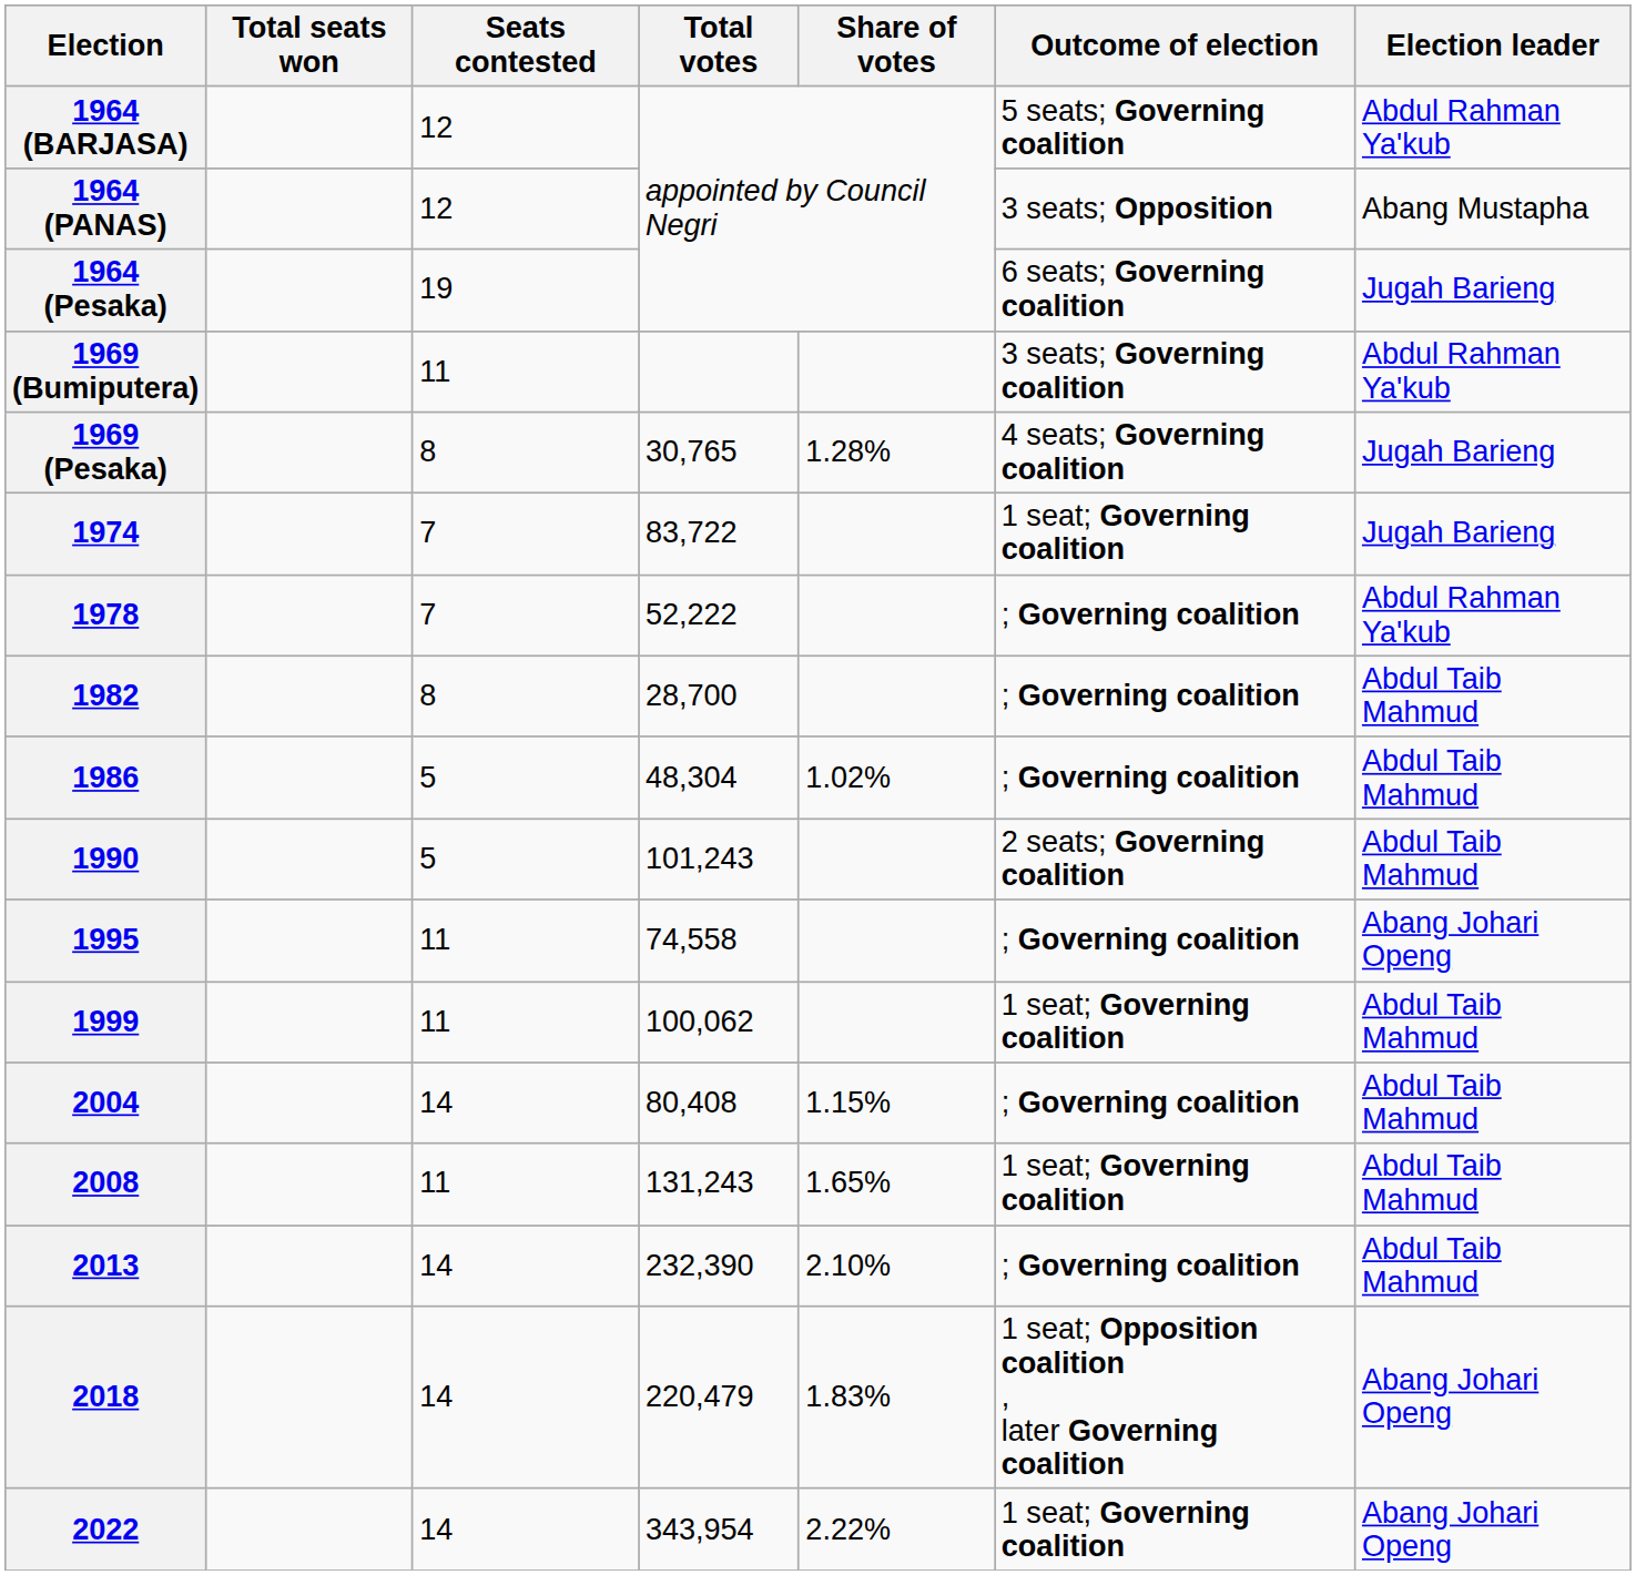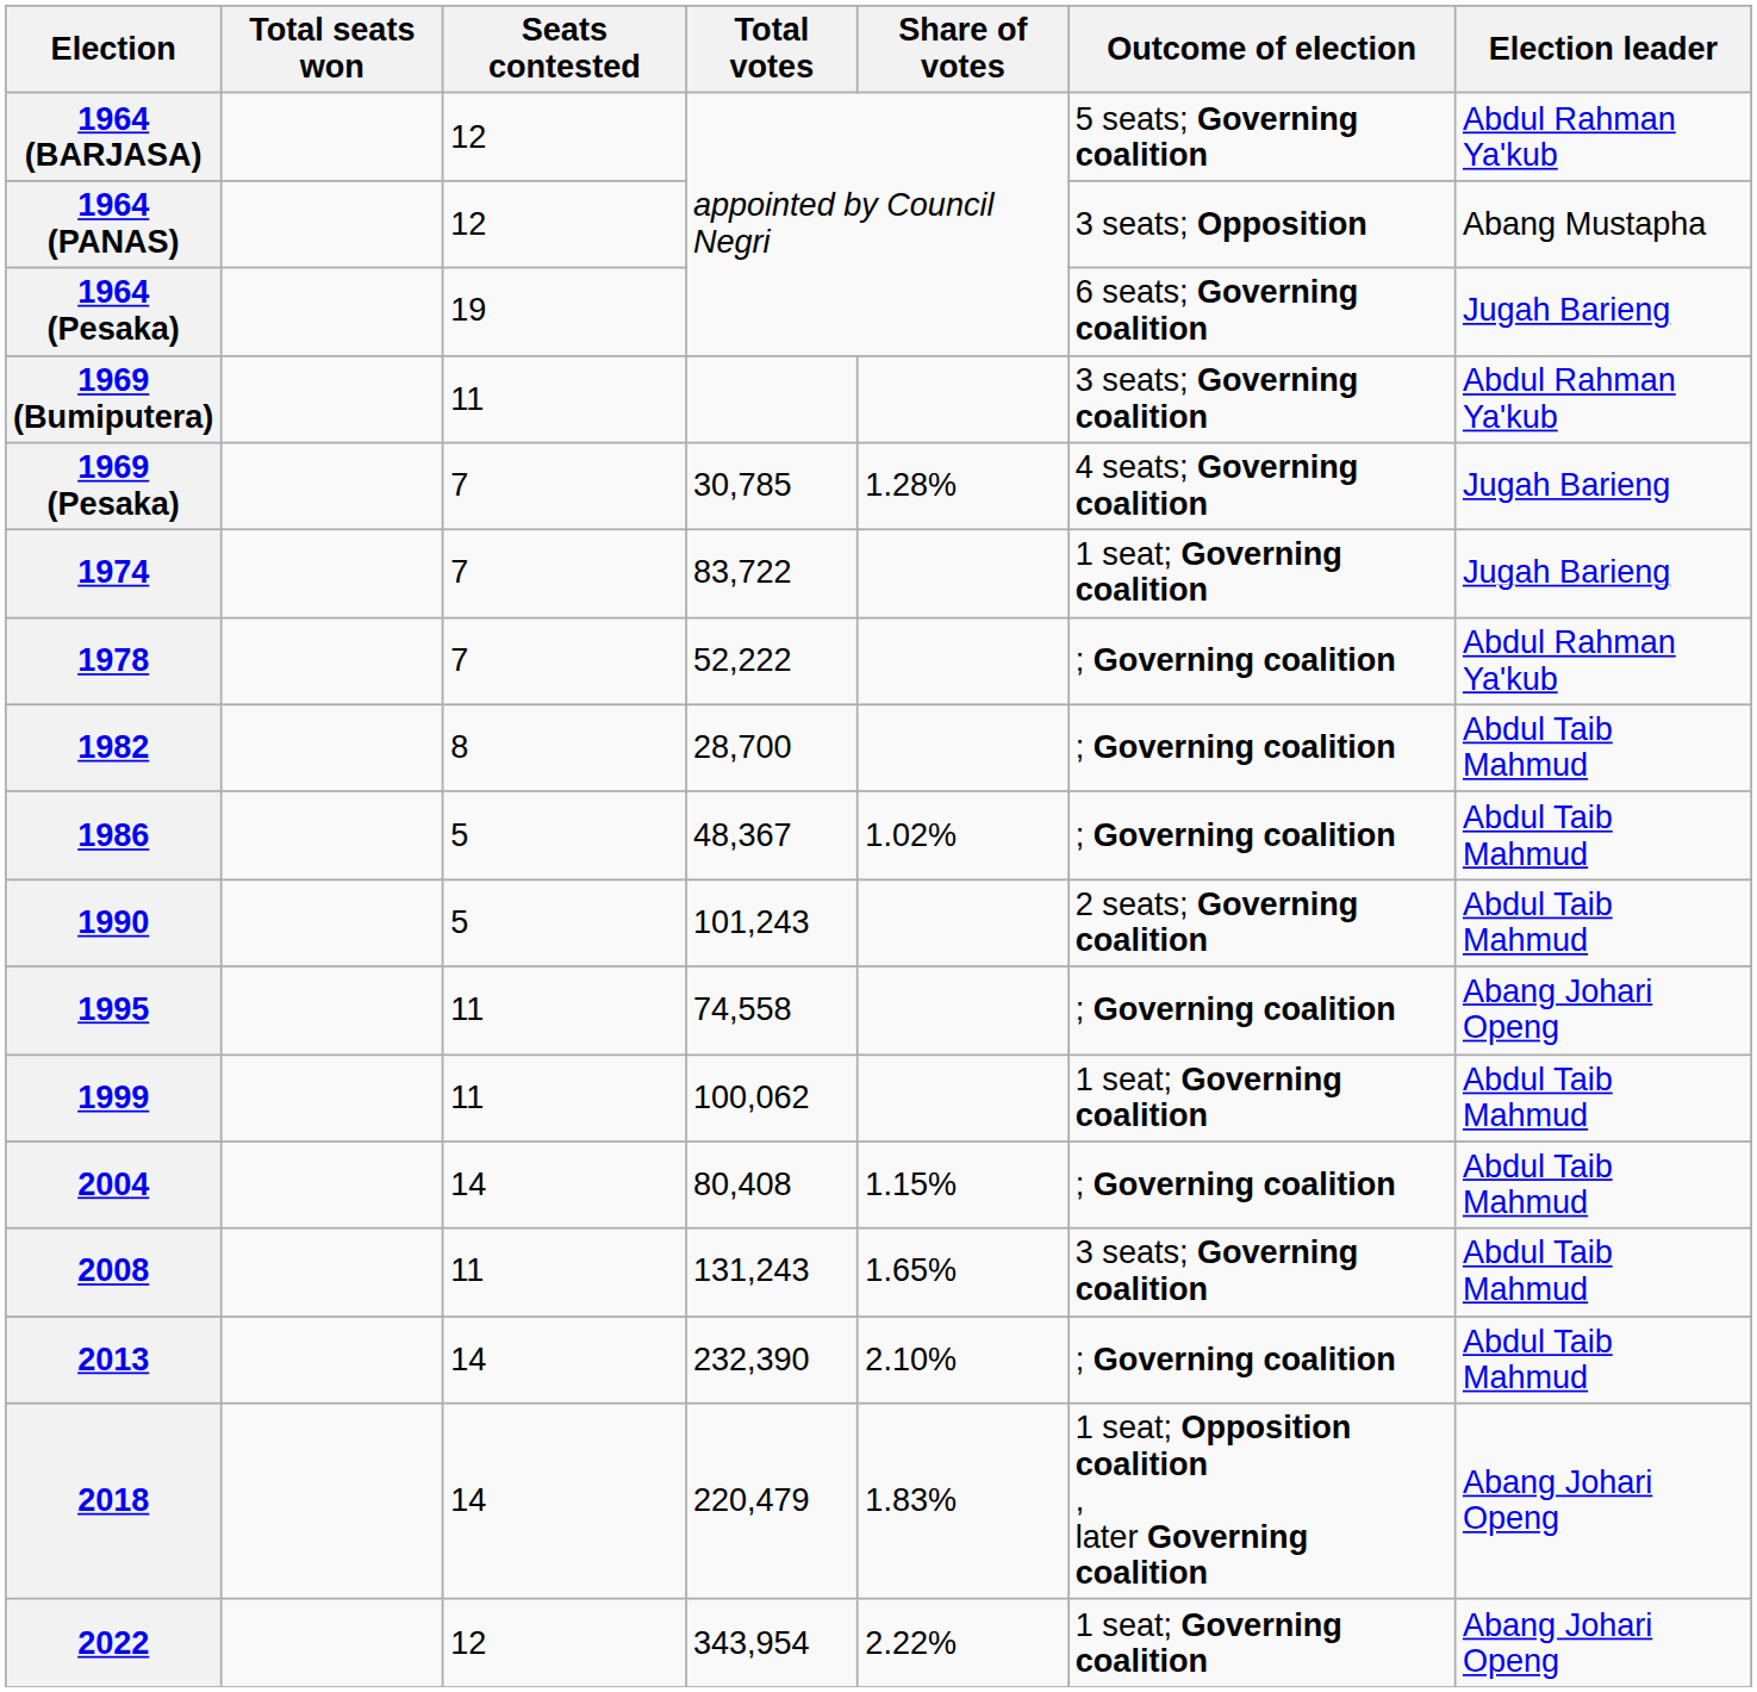 <table class="wikitable">
 <tr>
 <th>Election</th>
 <th>Total seats won</th>
 <th>Seats contested</th>
 <th>Total votes</th>
 <th>Share of votes</th>
 <th>Outcome of election</th>
 <th>Election leader</th>
 </tr>
 <tr>
 <th><a href='#'>1964</a> <br>(BARJASA)</th>
 <td></td>
 <td>12</td>
 <td colspan="2" rowspan="3"><em>appointed by Council Negri</em></td>
 <td>5 seats;  <strong>Governing coalition</strong> <br></td>
 <td><a href='#'>Abdul Rahman Ya'kub</a></td>
 </tr>
 <tr>
 <th><a href='#'>1964</a> <br>(PANAS)</th>
 <td></td>
 <td>12</td>
 <td>3 seats;  <strong>Opposition</strong></td>
 <td>Abang Mustapha</td>
 </tr>
 <tr>
 <th><a href='#'>1964</a> <br>(Pesaka)</th>
 <td></td>
 <td>19</td>
 <td>6 seats;  <strong>Governing coalition</strong> <br></td>
 <td><a href='#'>Jugah Barieng</a></td>
 </tr>
 <tr>
 <th><a href='#'>1969</a> <br>(Bumiputera)</th>
 <td></td>
 <td>11</td>
 <td></td>
 <td></td>
 <td>3 seats;  <strong>Governing coalition</strong> <br></td>
 <td><a href='#'>Abdul Rahman Ya'kub</a></td>
 </tr>
 <tr>
 <th><a href='#'>1969</a> <br>(Pesaka)</th>
 <td></td>
-<td>8</td>
-<td>30,765</td>
+<td>7</td>
+<td>30,785</td>
 <td>1.28%</td>
 <td>4 seats;  <strong>Governing coalition</strong> <br></td>
 <td><a href='#'>Jugah Barieng</a></td>
 </tr>
 <tr>
 <th><a href='#'>1974</a></th>
 <td></td>
 <td>7</td>
 <td>83,722</td>
 <td></td>
 <td>1 seat;  <strong>Governing coalition</strong> <br></td>
 <td><a href='#'>Jugah Barieng</a></td>
 </tr>
 <tr>
 <th><a href='#'>1978</a></th>
 <td></td>
 <td>7</td>
 <td>52,222</td>
 <td></td>
 <td>; <strong>Governing coalition</strong> <br></td>
 <td><a href='#'>Abdul Rahman Ya'kub</a></td>
 </tr>
 <tr>
 <th><a href='#'>1982</a></th>
 <td></td>
 <td>8</td>
 <td>28,700</td>
 <td></td>
 <td>;  <strong>Governing coalition</strong> <br></td>
 <td><a href='#'>Abdul Taib Mahmud</a></td>
 </tr>
 <tr>
 <th><a href='#'>1986</a></th>
 <td></td>
 <td>5</td>
-<td>48,304</td>
+<td>48,367</td>
 <td>1.02%</td>
 <td>; <strong>Governing coalition</strong> <br></td>
 <td><a href='#'>Abdul Taib Mahmud</a></td>
 </tr>
 <tr>
 <th><a href='#'>1990</a></th>
 <td></td>
 <td>5</td>
 <td>101,243</td>
 <td></td>
 <td>2 seats; <strong>Governing coalition</strong> <br></td>
 <td><a href='#'>Abdul Taib Mahmud</a></td>
 </tr>
 <tr>
 <th><a href='#'>1995</a></th>
 <td></td>
 <td>11</td>
 <td>74,558</td>
 <td></td>
 <td>; <strong>Governing coalition</strong> <br></td>
 <td><a href='#'>Abang Johari Openg</a></td>
 </tr>
 <tr>
 <th><a href='#'>1999</a></th>
 <td></td>
 <td>11</td>
 <td>100,062</td>
 <td></td>
 <td>1 seat; <strong>Governing coalition</strong> <br></td>
 <td><a href='#'>Abdul Taib Mahmud</a></td>
 </tr>
 <tr>
 <th><a href='#'>2004</a></th>
 <td></td>
 <td>14</td>
 <td>80,408</td>
 <td>1.15%</td>
 <td>; <strong>Governing coalition</strong> <br></td>
 <td><a href='#'>Abdul Taib Mahmud</a></td>
 </tr>
 <tr>
 <th><a href='#'>2008</a></th>
 <td></td>
 <td>11</td>
 <td>131,243</td>
 <td>1.65%</td>
-<td>1 seat;  <strong>Governing coalition</strong> <br></td>
+<td>3 seats; <strong>Governing coalition</strong> <br></td>
 <td><a href='#'>Abdul Taib Mahmud</a></td>
 </tr>
 <tr>
 <th><a href='#'>2013</a></th>
 <td></td>
 <td>14</td>
 <td>232,390</td>
 <td>2.10%</td>
 <td>; <strong>Governing coalition</strong> <br></td>
 <td><a href='#'>Abdul Taib Mahmud</a></td>
 </tr>
 <tr>
 <th><a href='#'>2018</a></th>
 <td></td>
 <td>14</td>
 <td>220,479</td>
 <td>1.83%</td>
 <td>1 seat; <strong>Opposition coalition</strong> <br>, <br> later <strong>Governing coalition</strong> <br></td>
 <td><a href='#'>Abang Johari Openg</a></td>
 </tr>
 <tr>
 <th><a href='#'>2022</a></th>
 <td></td>
-<td>14</td>
+<td>12</td>
 <td>343,954</td>
 <td>2.22%</td>
 <td>1 seat; <strong>Governing coalition</strong> <br> </td>
 <td><a href='#'>Abang Johari Openg</a></td>
 </tr>
 </table>
